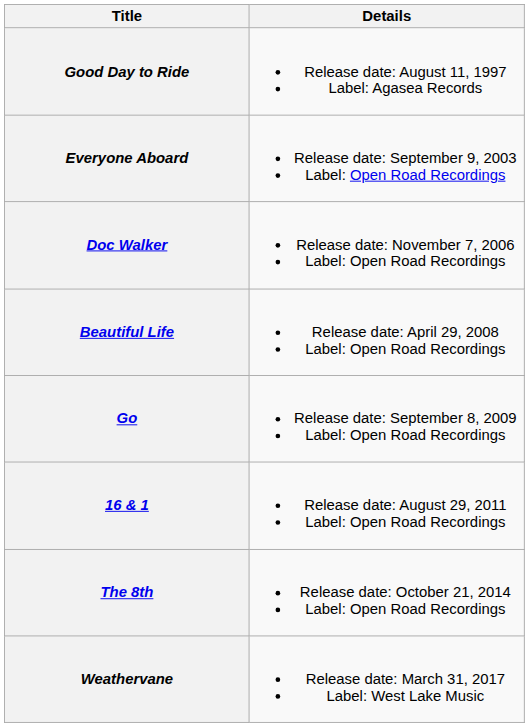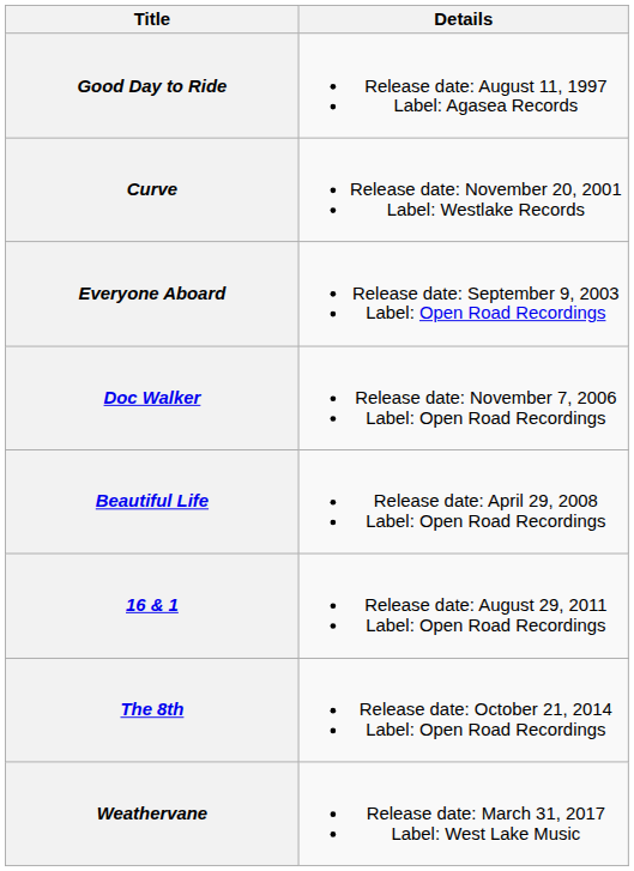 <table class="wikitable plainrowheaders" style="text-align:center;">
 <tr>
 <th style="width:16em;">Title</th>
 <th style="width:18em;">Details</th>
 </tr>
 <tr>
 <th scope="row"><em>Good Day to Ride</em></th>
 <td><br><ul><li>Release date: August 11, 1997</li><li>Label: Agasea Records</li></ul></td>
+</tr>
+<tr>
+<th scope="row"><em>Curve</em></th>
+<td><br><ul><li>Release date: November 20, 2001</li><li>Label: Westlake Records</li></ul></td>
 </tr>
 <tr>
 <th scope="row"><em>Everyone Aboard</em></th>
 <td><br><ul><li>Release date: September 9, 2003</li><li>Label: <a href='#'>Open Road Recordings</a></li></ul></td>
 </tr>
 <tr>
 <th scope="row"><em><a href='#'>Doc Walker</a></em></th>
 <td><br><ul><li>Release date: November 7, 2006</li><li>Label: Open Road Recordings</li></ul></td>
 </tr>
 <tr>
 <th scope="row"><em><a href='#'>Beautiful Life</a></em></th>
 <td><br><ul><li>Release date: April 29, 2008</li><li>Label: Open Road Recordings</li></ul></td>
 </tr>
 <tr>
-<th scope="row"><em><a href='#'>Go</a></em></th>
-<td><br><ul><li>Release date: September 8, 2009</li><li>Label: Open Road Recordings</li></ul></td>
-</tr>
-<tr>
 <th scope="row"><em><a href='#'>16 & 1</a></em></th>
 <td><br><ul><li>Release date: August 29, 2011</li><li>Label: Open Road Recordings</li></ul></td>
 </tr>
 <tr>
 <th scope="row"><em><a href='#'>The 8th</a></em></th>
 <td><br><ul><li>Release date: October 21, 2014</li><li>Label: Open Road Recordings</li></ul></td>
 </tr>
 <tr>
 <th scope="row"><em>Weathervane</em></th>
 <td><br><ul><li>Release date: March 31, 2017</li><li>Label: West Lake Music</li></ul></td>
 </tr>
 </table>
